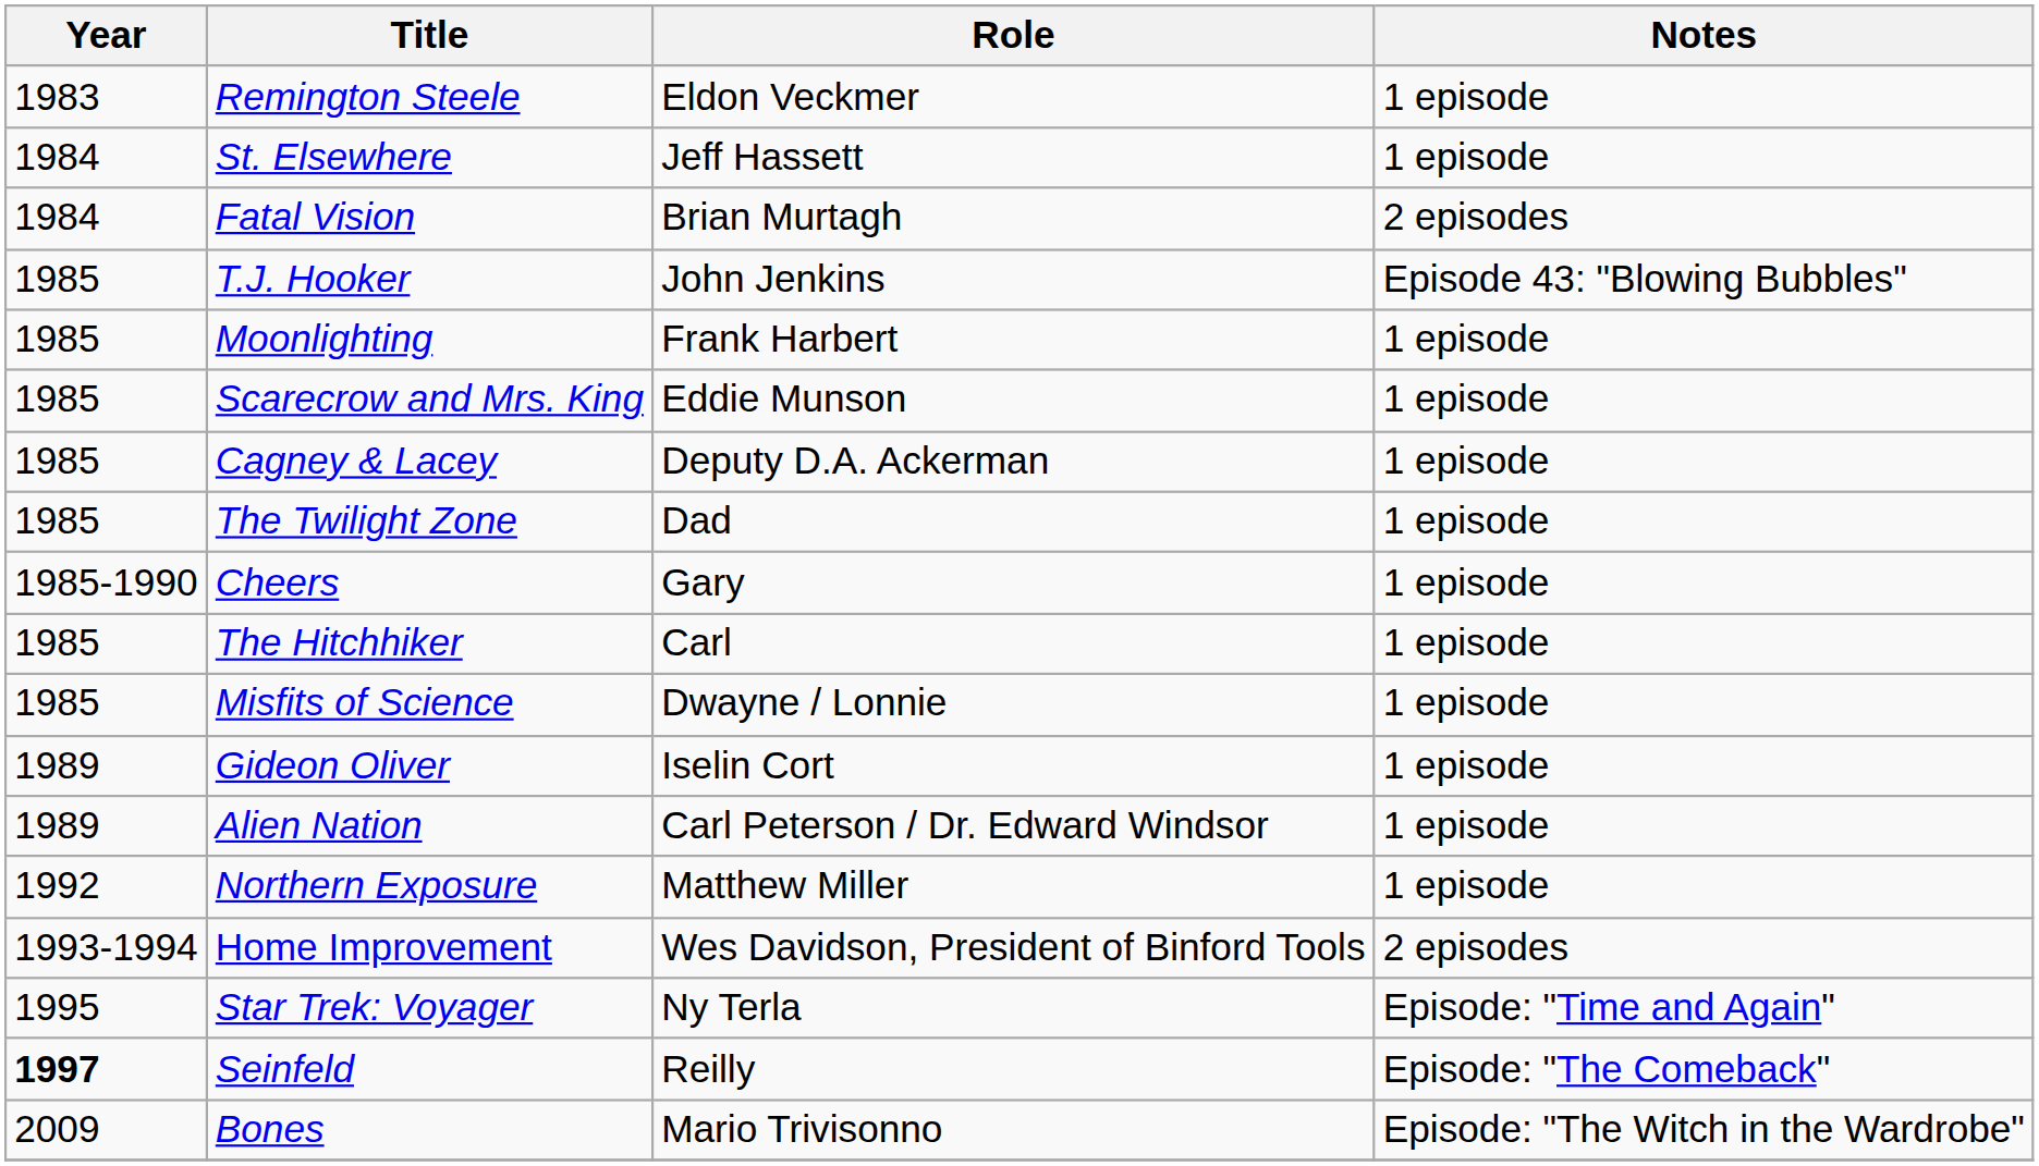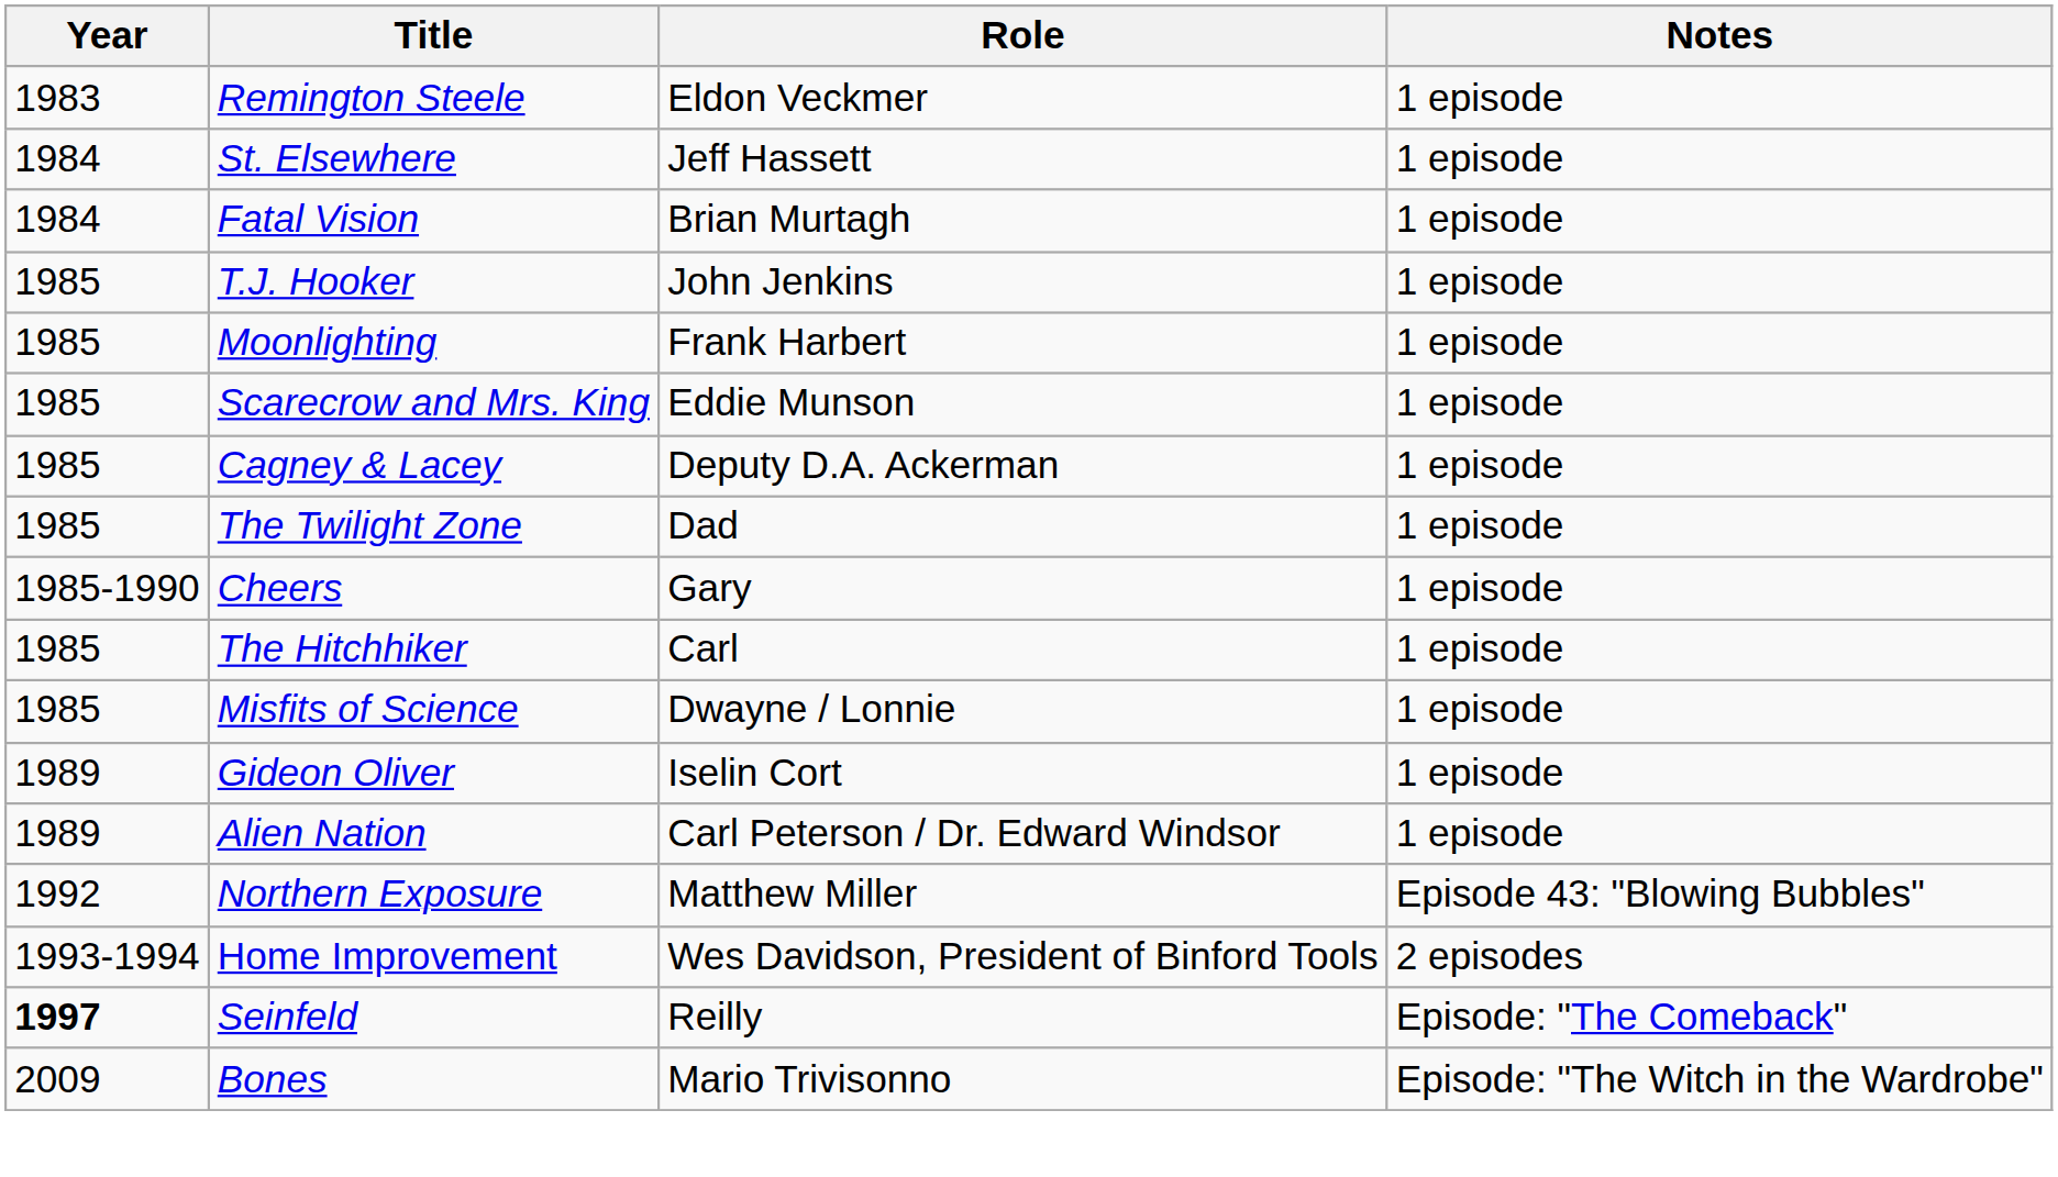 <table class="wikitable">
 <tr>
 <th>Year</th>
 <th>Title</th>
 <th>Role</th>
 <th>Notes</th>
 </tr>
 <tr>
 <td>1983</td>
 <td><em><a href='#'>Remington Steele</a></em></td>
 <td>Eldon Veckmer</td>
 <td>1 episode</td>
 </tr>
 <tr>
 <td>1984</td>
 <td><em><a href='#'>St. Elsewhere</a></em></td>
 <td>Jeff Hassett</td>
 <td>1 episode</td>
 </tr>
 <tr>
 <td>1984</td>
 <td><em><a href='#'>Fatal Vision</a></em></td>
 <td>Brian Murtagh</td>
-<td>2 episodes</td>
+<td>1 episode</td>
 </tr>
 <tr>
 <td>1985</td>
 <td><em><a href='#'>T.J. Hooker</a></em></td>
 <td>John Jenkins</td>
-<td>Episode 43: "Blowing Bubbles"</td>
+<td>1 episode</td>
 </tr>
 <tr>
 <td>1985</td>
 <td><em><a href='#'>Moonlighting</a></em></td>
 <td>Frank Harbert</td>
 <td>1 episode</td>
 </tr>
 <tr>
 <td>1985</td>
 <td><em><a href='#'>Scarecrow and Mrs. King</a></em></td>
 <td>Eddie Munson</td>
 <td>1 episode</td>
 </tr>
 <tr>
 <td>1985</td>
 <td><em><a href='#'>Cagney & Lacey</a></em></td>
 <td>Deputy D.A. Ackerman</td>
 <td>1 episode</td>
 </tr>
 <tr>
 <td>1985</td>
 <td><em><a href='#'>The Twilight Zone</a></em></td>
 <td>Dad</td>
 <td>1 episode</td>
 </tr>
 <tr>
 <td>1985-1990</td>
 <td><em><a href='#'>Cheers</a></em></td>
 <td>Gary</td>
 <td>1 episode</td>
 </tr>
 <tr>
 <td>1985</td>
 <td><em><a href='#'>The Hitchhiker</a></em></td>
 <td>Carl</td>
 <td>1 episode</td>
 </tr>
 <tr>
 <td>1985</td>
 <td><em><a href='#'>Misfits of Science</a></em></td>
 <td>Dwayne / Lonnie</td>
 <td>1 episode</td>
 </tr>
 <tr>
 <td>1989</td>
 <td><em><a href='#'>Gideon Oliver</a></em></td>
 <td>Iselin Cort</td>
 <td>1 episode</td>
 </tr>
 <tr>
 <td>1989</td>
 <td><em><a href='#'>Alien Nation</a></em></td>
 <td>Carl Peterson / Dr. Edward Windsor</td>
 <td>1 episode</td>
 </tr>
 <tr>
 <td>1992</td>
 <td><em><a href='#'>Northern Exposure</a></em></td>
 <td>Matthew Miller</td>
-<td>1 episode</td>
+<td>Episode 43: "Blowing Bubbles"</td>
 </tr>
 <tr>
 <td>1993-1994</td>
 <td><a href='#'>Home Improvement</a></td>
 <td>Wes Davidson, President of Binford Tools</td>
 <td>2 episodes</td>
-</tr>
-<tr>
-<td>1995</td>
-<td><em><a href='#'>Star Trek: Voyager</a></em></td>
-<td>Ny Terla</td>
-<td>Episode: "<a href='#'>Time and Again</a>"</td>
 </tr>
 <tr>
 <td><strong>1997</strong></td>
 <td><em><a href='#'>Seinfeld</a></em></td>
 <td>Reilly</td>
 <td>Episode: "<a href='#'>The Comeback</a>"</td>
 </tr>
 <tr>
 <td>2009</td>
 <td><em><a href='#'>Bones</a></em></td>
 <td>Mario Trivisonno</td>
 <td>Episode: "The Witch in the Wardrobe"</td>
 </tr>
 <tr>
 </tr>
 </table>
